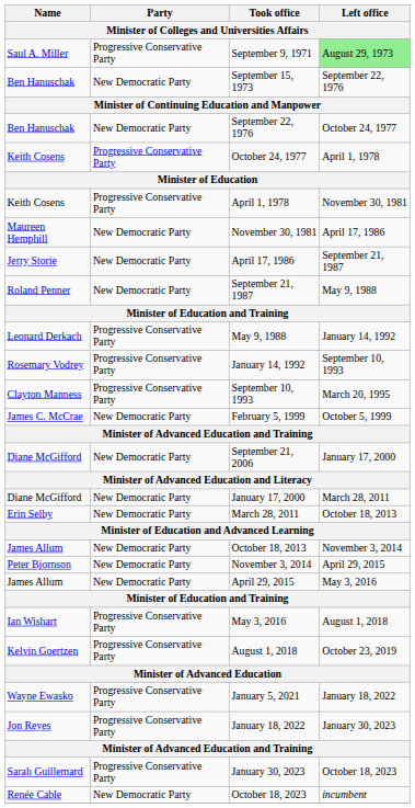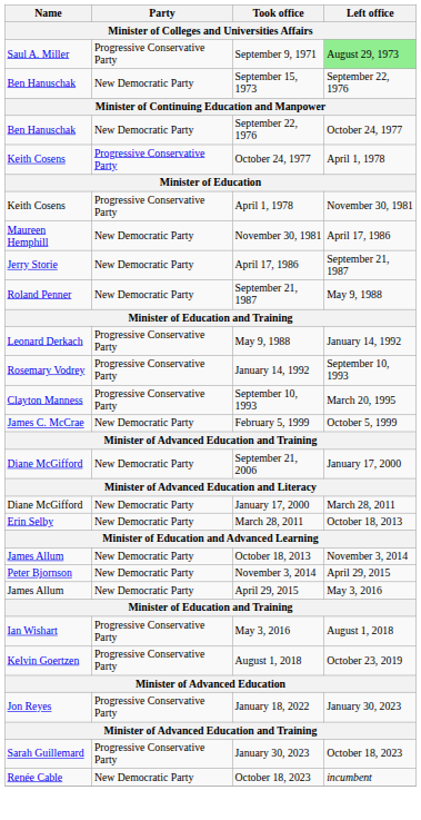 <table class="wikitable">
 <tr>
 <th>Name</th>
 <th>Party</th>
 <th>Took office</th>
 <th>Left office</th>
 </tr>
 <tr>
 <th colspan="4">Minister of Colleges and Universities Affairs</th>
 </tr>
 <tr>
 <td><a href='#'>Saul A. Miller</a></td>
 <td>Progressive Conservative Party</td>
 <td>September 9, 1971</td>
 <td style="background: lightgreen;">August 29, 1973</td>
 </tr>
 <tr>
 <td><a href='#'>Ben Hanuschak</a></td>
 <td>New Democratic Party</td>
 <td>September 15, 1973</td>
 <td>September 22, 1976</td>
 </tr>
 <tr>
 <th colspan="4">Minister of Continuing Education and Manpower</th>
 </tr>
 <tr>
 <td><a href='#'>Ben Hanuschak</a></td>
 <td>New Democratic Party</td>
 <td>September 22, 1976</td>
 <td>October 24, 1977</td>
 </tr>
 <tr>
 <td><a href='#'>Keith Cosens</a></td>
 <td><a href='#'>Progressive Conservative Party</a></td>
 <td>October 24, 1977</td>
 <td>April 1, 1978</td>
 </tr>
 <tr>
 <th colspan="4">Minister of Education</th>
 </tr>
 <tr>
 <td>Keith Cosens</td>
 <td>Progressive Conservative Party</td>
 <td>April 1, 1978</td>
 <td>November 30, 1981</td>
 </tr>
 <tr>
 <td><a href='#'>Maureen Hemphill</a></td>
 <td>New Democratic Party</td>
 <td>November 30, 1981</td>
 <td>April 17, 1986</td>
 </tr>
 <tr>
 <td><a href='#'>Jerry Storie</a></td>
 <td>New Democratic Party</td>
 <td>April 17, 1986</td>
 <td>September 21, 1987</td>
 </tr>
 <tr>
 <td><a href='#'>Roland Penner</a></td>
 <td>New Democratic Party</td>
 <td>September 21, 1987</td>
 <td>May 9, 1988</td>
 </tr>
 <tr>
 <th colspan="4">Minister of Education and Training</th>
 </tr>
 <tr>
 <td><a href='#'>Leonard Derkach</a></td>
 <td>Progressive Conservative Party</td>
 <td>May 9, 1988</td>
 <td>January 14, 1992</td>
 </tr>
 <tr>
 <td><a href='#'>Rosemary Vodrey</a></td>
 <td>Progressive Conservative Party</td>
 <td>January 14, 1992</td>
 <td>September 10, 1993</td>
 </tr>
 <tr>
 <td><a href='#'>Clayton Manness</a></td>
 <td>Progressive Conservative Party</td>
 <td>September 10, 1993</td>
 <td>March 20, 1995</td>
 </tr>
 <tr>
 <td><a href='#'>James C. McCrae</a></td>
 <td>New Democratic Party</td>
 <td>February 5, 1999</td>
 <td>October 5, 1999</td>
 </tr>
 <tr>
 <th colspan="4">Minister of Advanced Education and Training</th>
 </tr>
 <tr>
 <td><a href='#'>Diane McGifford</a></td>
 <td>New Democratic Party</td>
 <td>September 21, 2006</td>
 <td>January 17, 2000</td>
 </tr>
 <tr>
 <th colspan="4">Minister of Advanced Education and Literacy</th>
 </tr>
 <tr>
 <td>Diane McGifford</td>
 <td>New Democratic Party</td>
 <td>January 17, 2000</td>
 <td>March 28, 2011</td>
 </tr>
 <tr>
 <td><a href='#'>Erin Selby</a></td>
 <td>New Democratic Party</td>
 <td>March 28, 2011</td>
 <td>October 18, 2013</td>
 </tr>
 <tr>
 <th colspan="4">Minister of Education and Advanced Learning</th>
 </tr>
 <tr>
 <td><a href='#'>James Allum</a></td>
 <td>New Democratic Party</td>
 <td>October 18, 2013</td>
 <td>November 3, 2014</td>
 </tr>
 <tr>
 <td><a href='#'>Peter Bjornson</a></td>
 <td>New Democratic Party</td>
 <td>November 3, 2014</td>
 <td>April 29, 2015</td>
 </tr>
 <tr>
 <td>James Allum</td>
 <td>New Democratic Party</td>
 <td>April 29, 2015</td>
 <td>May 3, 2016</td>
 </tr>
 <tr>
 <th colspan="4">Minister of Education and Training</th>
 </tr>
 <tr>
 <td><a href='#'>Ian Wishart</a></td>
 <td>Progressive Conservative Party</td>
 <td>May 3, 2016</td>
 <td>August 1, 2018</td>
 </tr>
 <tr>
 <td><a href='#'>Kelvin Goertzen</a></td>
 <td>Progressive Conservative Party</td>
 <td>August 1, 2018</td>
 <td>October 23, 2019</td>
 </tr>
 <tr>
 <th colspan="4">Minister of Advanced Education</th>
 </tr>
 <tr>
-<td><a href='#'>Wayne Ewasko</a></td>
-<td>Progressive Conservative Party</td>
-<td>January 5, 2021</td>
-<td>January 18, 2022</td>
-</tr>
-<tr>
 <td><a href='#'>Jon Reyes</a></td>
 <td>Progressive Conservative Party</td>
 <td>January 18, 2022</td>
 <td>January 30, 2023</td>
 </tr>
 <tr>
 <th colspan="4">Minister of Advanced Education and Training</th>
 </tr>
 <tr>
 <td><a href='#'>Sarah Guillemard</a></td>
 <td>Progressive Conservative Party</td>
 <td>January 30, 2023</td>
 <td>October 18, 2023</td>
 </tr>
 <tr>
 <td><a href='#'>Renée Cable</a></td>
 <td>New Democratic Party</td>
 <td>October 18, 2023</td>
 <td><em>incumbent</em></td>
 </tr>
 <tr>
 </tr>
 </table>
